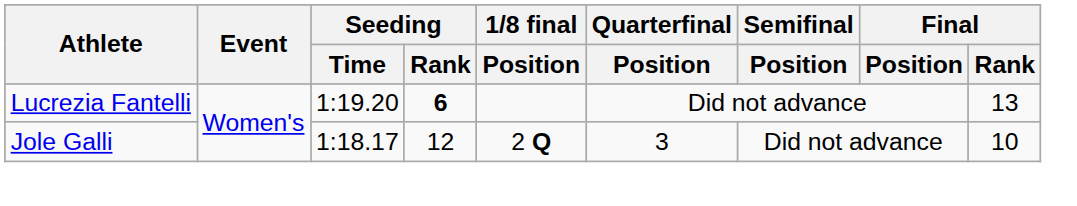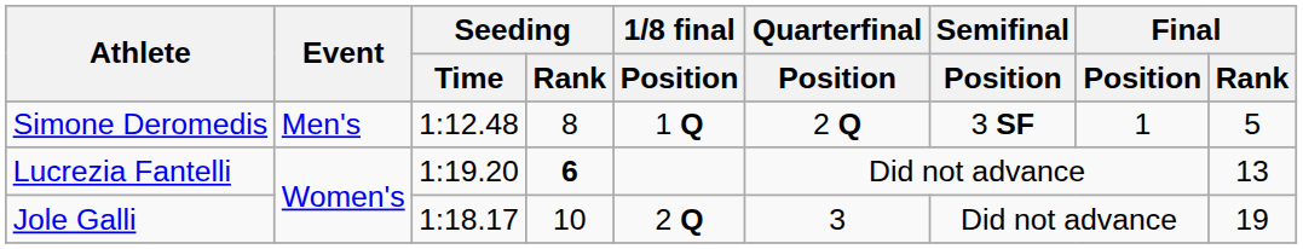 <table class=wikitable style=font-size:90%;text-align:center>
 <tr>
 <th rowspan="2">Athlete</th>
 <th rowspan=2>Event</th>
 <th colspan=2>Seeding</th>
 <th>1/8 final</th>
 <th>Quarterfinal</th>
 <th>Semifinal</th>
 <th colspan=2>Final</th>
 </tr>
 <tr>
 <th>Time</th>
 <th>Rank</th>
 <th>Position</th>
 <th>Position</th>
 <th>Position</th>
 <th>Position</th>
 <th>Rank</th>
 </tr>
 <tr>
+<td align=left><a href='#'>Simone Deromedis</a></td>
+<td align=left><a href='#'>Men's</a></td>
+<td>1:12.48</td>
+<td>8</td>
+<td>1 <strong>Q</strong></td>
+<td>2 <strong>Q</strong></td>
+<td>3 <strong>SF</strong></td>
+<td>1</td>
+<td>5</td>
+</tr>
+<tr>
 <td align=left><a href='#'>Lucrezia Fantelli</a></td>
 <td align=left rowspan=2><a href='#'>Women's</a></td>
 <td>1:19.20</td>
 <td><strong>6</strong></td>
 <td></td>
 <td colspan=3>Did not advance</td>
 <td>13</td>
 </tr>
 <tr>
 <td align=left><a href='#'>Jole Galli</a></td>
 <td>1:18.17</td>
-<td>12</td>
+<td>10</td>
 <td>2 <strong>Q</strong></td>
 <td>3</td>
 <td colspan=2>Did not advance</td>
-<td>10</td>
+<td>19</td>
 </tr>
 </table>
